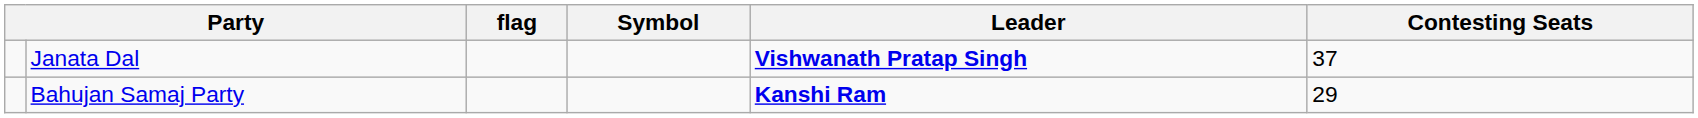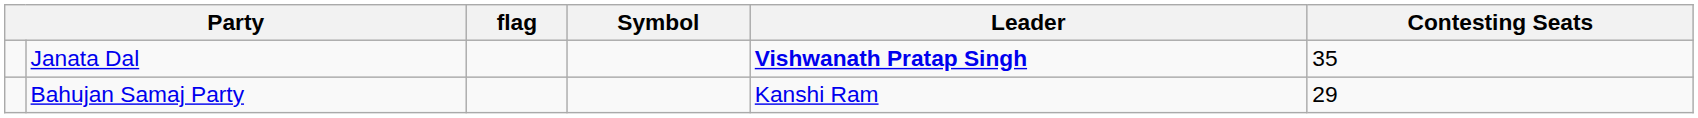 <table class="wikitable" width="60%">
 <tr>
 <th colspan="2">Party</th>
 <th>flag</th>
 <th>Symbol</th>
 <th>Leader</th>
 <th>Contesting Seats</th>
 </tr>
 <tr>
 <td></td>
 <td><a href='#'>Janata Dal</a></td>
 <td></td>
 <td></td>
 <td><strong><a href='#'>Vishwanath Pratap Singh</a></strong></td>
-<td>37</td>
+<td>35</td>
 </tr>
 <tr>
 <td></td>
 <td><a href='#'>Bahujan Samaj Party</a></td>
 <td></td>
 <td></td>
-<td><strong><a href='#'>Kanshi Ram</a></strong></td>
+<td><a href='#'>Kanshi Ram</a></td>
 <td>29</td>
 </tr>
 </table>
